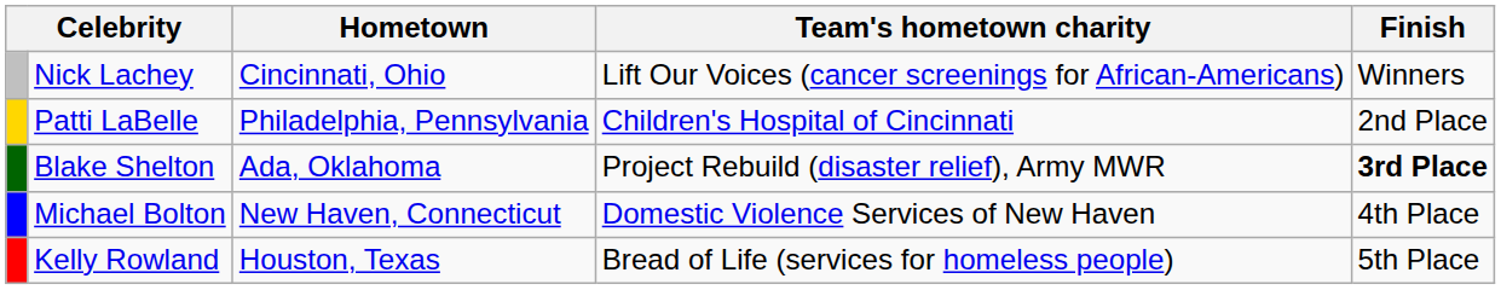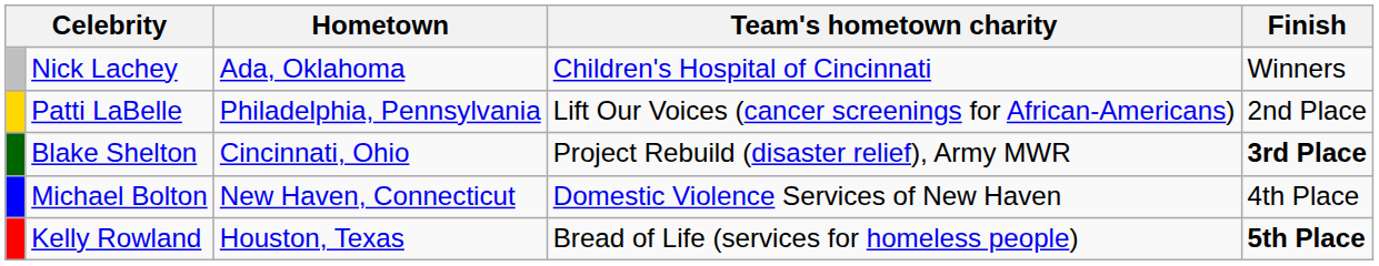 <table class="wikitable">
 <tr>
 <th colspan="2">Celebrity</th>
 <th>Hometown</th>
 <th>Team's hometown charity</th>
 <th>Finish</th>
 </tr>
 <tr>
 <td style="background:silver;"> </td>
 <td><a href='#'>Nick Lachey</a></td>
-<td><a href='#'>Cincinnati, Ohio</a></td>
-<td>Lift Our Voices (<a href='#'>cancer screenings</a> for <a href='#'>African-Americans</a>)</td>
+<td><a href='#'>Ada, Oklahoma</a></td>
+<td><a href='#'>Children's Hospital of Cincinnati</a></td>
 <td>Winners</td>
 </tr>
 <tr>
 <td style="background:gold;"> </td>
 <td><a href='#'>Patti LaBelle</a></td>
 <td><a href='#'>Philadelphia, Pennsylvania</a></td>
-<td><a href='#'>Children's Hospital of Cincinnati</a></td>
+<td>Lift Our Voices (<a href='#'>cancer screenings</a> for <a href='#'>African-Americans</a>)</td>
 <td>2nd Place</td>
 </tr>
 <tr>
 <td style="background:darkgreen;"> </td>
 <td><a href='#'>Blake Shelton</a></td>
-<td><a href='#'>Ada, Oklahoma</a></td>
+<td><a href='#'>Cincinnati, Ohio</a></td>
 <td>Project Rebuild (<a href='#'>disaster relief</a>), Army MWR</td>
 <td><strong>3rd Place</strong></td>
 </tr>
 <tr>
 <td style="background:blue;"> </td>
 <td><a href='#'>Michael Bolton</a></td>
 <td><a href='#'>New Haven, Connecticut</a></td>
 <td><a href='#'>Domestic Violence</a> Services of New Haven</td>
 <td>4th Place</td>
 </tr>
 <tr>
 <td style="background:red;"> </td>
 <td><a href='#'>Kelly Rowland</a></td>
 <td><a href='#'>Houston, Texas</a></td>
 <td>Bread of Life (services for <a href='#'>homeless people</a>)</td>
-<td>5th Place</td>
+<td><strong>5th Place</strong></td>
 </tr>
 </table>
